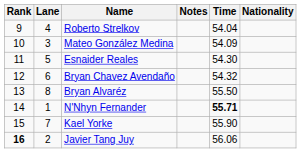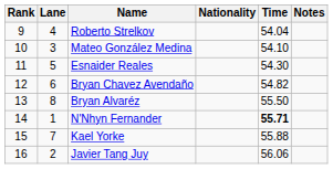 <table class="wikitable sortable" style="text-align:center">
 <tr>
 <th>Rank</th>
 <th>Lane</th>
 <th>Name</th>
+<th>Nationality</th>
+<th>Time</th>
 <th>Notes</th>
-<th>Time</th>
-<th>Nationality</th>
 </tr>
 <tr>
 <td>9</td>
 <td>4</td>
 <td align=left><a href='#'>Roberto Strelkov</a></td>
+<td align=left></td>
+<td>54.04</td>
 <td></td>
-<td>54.04</td>
-<td align=left></td>
 </tr>
 <tr>
 <td>10</td>
 <td>3</td>
 <td align=left><a href='#'>Mateo González Medina</a></td>
+<td align=left></td>
+<td>54.10</td>
 <td></td>
-<td>54.09</td>
-<td align=left></td>
 </tr>
 <tr>
 <td>11</td>
 <td>5</td>
 <td align=left><a href='#'>Esnaider Reales</a></td>
+<td align=left></td>
+<td>54.30</td>
 <td></td>
-<td>54.30</td>
-<td align=left></td>
 </tr>
 <tr>
 <td>12</td>
 <td>6</td>
 <td align=left><a href='#'>Bryan Chavez Avendaño</a></td>
+<td align=left></td>
+<td>54.82</td>
 <td></td>
-<td>54.32</td>
-<td align=left></td>
 </tr>
 <tr>
 <td>13</td>
 <td>8</td>
 <td align=left><a href='#'>Bryan Alvaréz</a></td>
+<td align=left></td>
+<td>55.50</td>
 <td></td>
-<td>55.50</td>
-<td align=left></td>
 </tr>
 <tr>
 <td>14</td>
 <td>1</td>
 <td align=left><a href='#'>N'Nhyn Fernander</a></td>
+<td align=left></td>
+<td><strong>55.71</strong></td>
 <td></td>
-<td><strong>55.71</strong></td>
-<td align=left></td>
 </tr>
 <tr>
 <td>15</td>
 <td>7</td>
 <td align=left><a href='#'>Kael Yorke</a></td>
+<td align=left></td>
+<td>55.88</td>
 <td></td>
-<td>55.90</td>
-<td align=left></td>
 </tr>
 <tr>
-<td><strong>16</strong></td>
+<td>16</td>
 <td>2</td>
 <td align=left><a href='#'>Javier Tang Juy</a></td>
+<td align=left></td>
+<td>56.06</td>
 <td></td>
-<td>56.06</td>
-<td align=left></td>
 </tr>
 </table>
